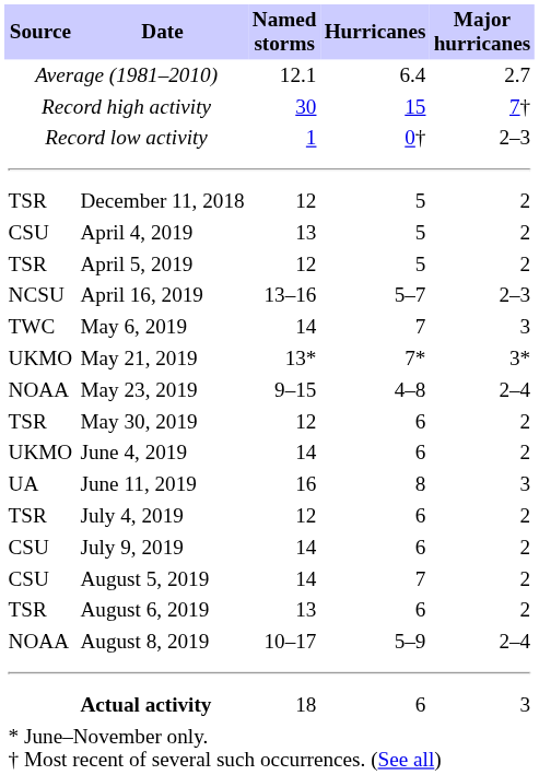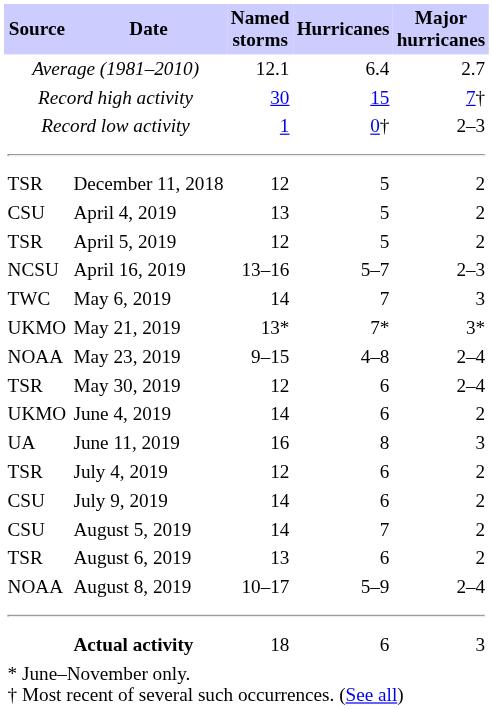 <table class="toccolours" cellspacing=0 cellpadding=3 style="float:right; margin-left:1em; text-align:right; clear: right;">
 <tr style="background:#ccf; text-align:center;">
 <td><strong>Source</strong></td>
 <td><strong>Date</strong></td>
 <td><strong><span>Named<br>storms</span></strong></td>
 <td><strong><span>Hurricanes</span></strong></td>
 <td><strong><span>Major<br>hurricanes</span></strong></td>
 </tr>
 <tr>
 <td style="text-align:center;" colspan="2"><em>Average <span>(1981–2010)</span></em></td>
 <td>12.1</td>
 <td>6.4</td>
 <td>2.7</td>
 </tr>
 <tr>
 <td style="text-align:center;" colspan="2"><em>Record high activity</em></td>
 <td><a href='#'>30</a></td>
 <td><a href='#'>15</a></td>
 <td><a href='#'>7</a>†</td>
 </tr>
 <tr>
 <td style="text-align:center;" colspan="2"><em>Record low activity</em></td>
 <td><a href='#'>1</a></td>
 <td><a href='#'>0</a>†</td>
 <td>2–3</td>
 </tr>
 <tr>
 <td colspan="6" style="text-align:center;"><hr></td>
 </tr>
 <tr>
 <td align="left">TSR</td>
 <td align="left">December 11, 2018</td>
 <td>12</td>
 <td>5</td>
 <td>2</td>
 </tr>
 <tr>
 <td align="left">CSU</td>
 <td align="left">April 4, 2019</td>
 <td>13</td>
 <td>5</td>
 <td>2</td>
 </tr>
 <tr>
 <td align="left">TSR</td>
 <td align="left">April 5, 2019</td>
 <td>12</td>
 <td>5</td>
 <td>2</td>
 </tr>
 <tr>
 <td align="left">NCSU</td>
 <td align="left">April 16, 2019</td>
 <td>13–16</td>
 <td>5–7</td>
 <td>2–3</td>
 </tr>
 <tr>
 <td align="left">TWC</td>
 <td align="left">May 6, 2019</td>
 <td>14</td>
 <td>7</td>
 <td>3</td>
 </tr>
 <tr>
 <td align="left">UKMO</td>
 <td align="left">May 21, 2019</td>
 <td>13*</td>
 <td>7*</td>
 <td>3*</td>
 </tr>
 <tr>
 <td align="left">NOAA</td>
 <td align="left">May 23, 2019</td>
 <td>9–15</td>
 <td>4–8</td>
 <td>2–4</td>
 </tr>
 <tr>
 <td align="left">TSR</td>
 <td align="left">May 30, 2019</td>
 <td>12</td>
 <td>6</td>
-<td>2</td>
+<td>2–4</td>
 </tr>
 <tr>
 <td align="left">UKMO</td>
 <td align="left">June 4, 2019</td>
 <td>14</td>
 <td>6</td>
 <td>2</td>
 </tr>
 <tr>
 <td align="left">UA</td>
 <td align="left">June 11, 2019</td>
 <td>16</td>
 <td>8</td>
 <td>3</td>
 </tr>
 <tr>
 <td align="left">TSR</td>
 <td align="left">July 4, 2019</td>
 <td>12</td>
 <td>6</td>
 <td>2</td>
 </tr>
 <tr>
 <td align="left">CSU</td>
 <td align="left">July 9, 2019</td>
 <td>14</td>
 <td>6</td>
 <td>2</td>
 </tr>
 <tr>
 <td align="left">CSU</td>
 <td align="left">August 5, 2019</td>
 <td>14</td>
 <td>7</td>
 <td>2</td>
 </tr>
 <tr>
 <td align="left">TSR</td>
 <td align="left">August 6, 2019</td>
 <td>13</td>
 <td>6</td>
 <td>2</td>
 </tr>
 <tr>
 <td align="left">NOAA</td>
 <td align="left">August 8, 2019</td>
 <td>10–17</td>
 <td>5–9</td>
 <td>2–4</td>
 </tr>
 <tr>
 <td colspan="6" style="text-align:center;"><hr></td>
 </tr>
 <tr>
 <td align="left"></td>
 <td align="left"><strong>Actual activity</strong></td>
 <td>18</td>
 <td>6</td>
 <td>3</td>
 </tr>
 <tr>
 <td style="text-align:left;" colspan="5">* June–November only.<br>† Most recent of several such occurrences. (<a href='#'>See all</a>)</td>
 </tr>
 </table>
